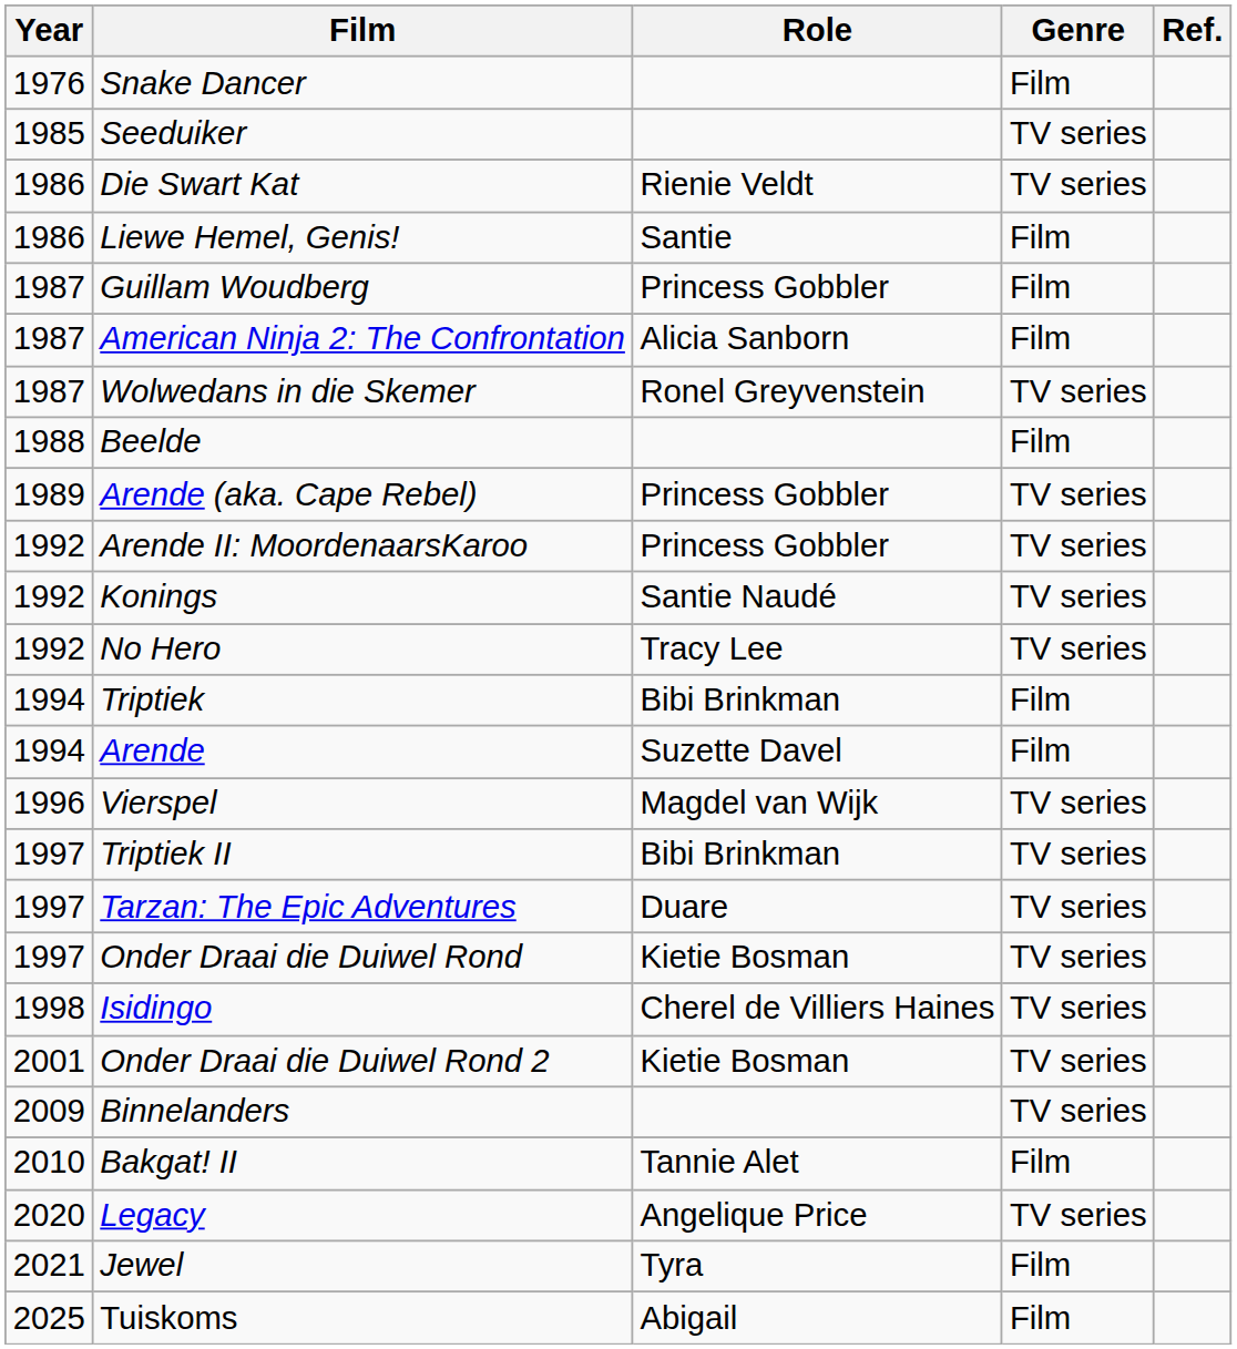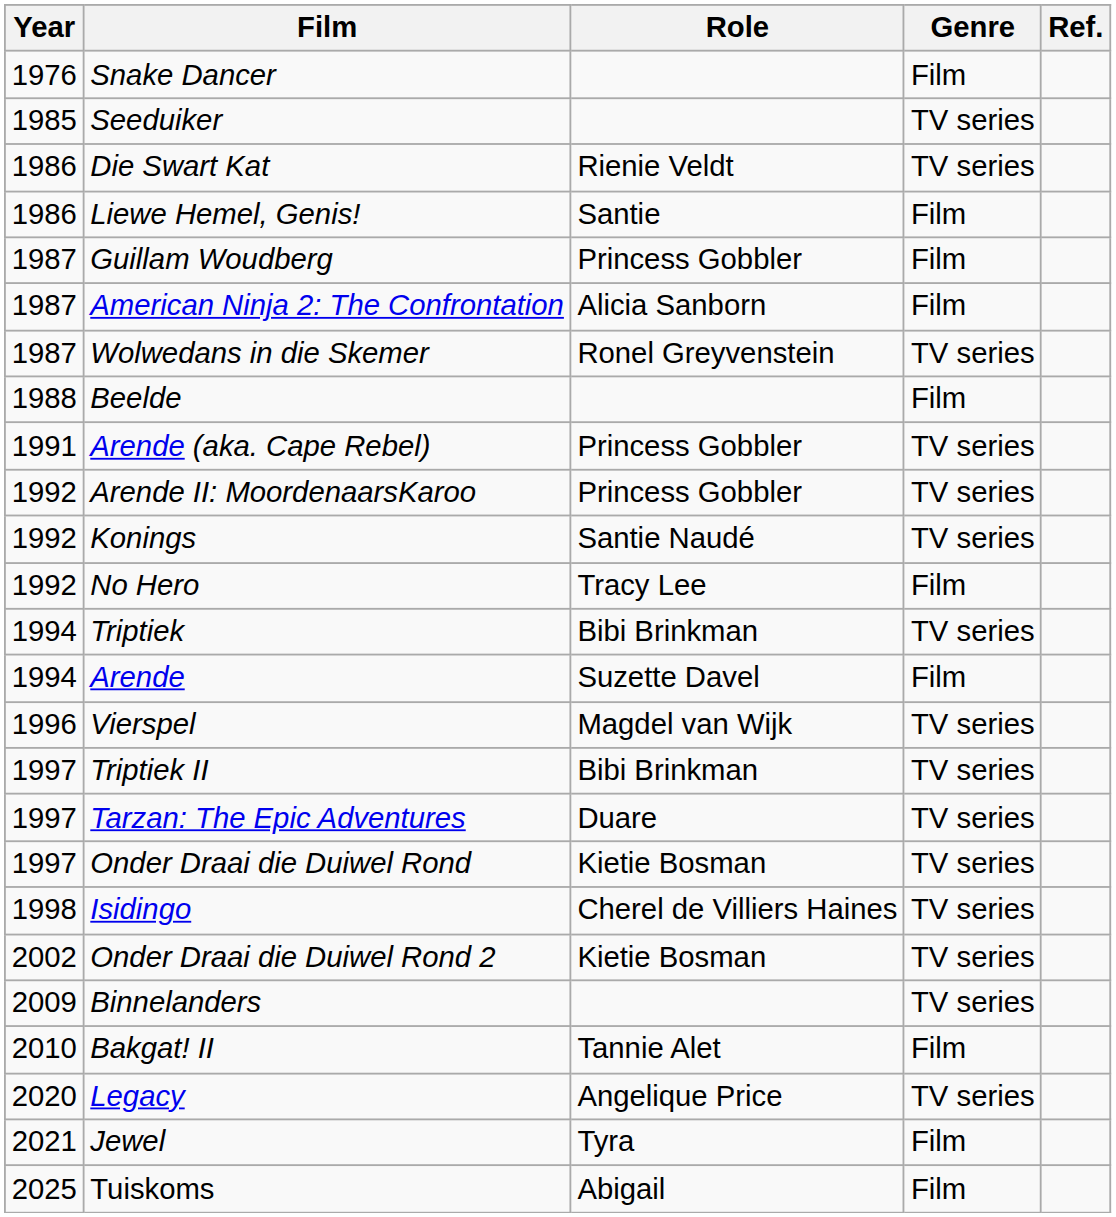 <table class="wikitable">
 <tr>
 <th>Year</th>
 <th>Film</th>
 <th>Role</th>
 <th>Genre</th>
 <th>Ref.</th>
 </tr>
 <tr>
 <td>1976</td>
 <td><em>Snake Dancer</em></td>
 <td></td>
 <td>Film</td>
 <td></td>
 </tr>
 <tr>
 <td>1985</td>
 <td><em>Seeduiker</em></td>
 <td></td>
 <td>TV series</td>
 <td></td>
 </tr>
 <tr>
 <td>1986</td>
 <td><em>Die Swart Kat</em></td>
 <td>Rienie Veldt</td>
 <td>TV series</td>
 <td></td>
 </tr>
 <tr>
 <td>1986</td>
 <td><em>Liewe Hemel, Genis!</em></td>
 <td>Santie</td>
 <td>Film</td>
 <td></td>
 </tr>
 <tr>
 <td>1987</td>
 <td><em>Guillam Woudberg</em></td>
 <td>Princess Gobbler</td>
 <td>Film</td>
 <td></td>
 </tr>
 <tr>
 <td>1987</td>
 <td><em><a href='#'>American Ninja 2: The Confrontation</a></em></td>
 <td>Alicia Sanborn</td>
 <td>Film</td>
 <td></td>
 </tr>
 <tr>
 <td>1987</td>
 <td><em>Wolwedans in die Skemer</em></td>
 <td>Ronel Greyvenstein</td>
 <td>TV series</td>
 <td></td>
 </tr>
 <tr>
 <td>1988</td>
 <td><em>Beelde</em></td>
 <td></td>
 <td>Film</td>
 <td></td>
 </tr>
 <tr>
-<td>1989</td>
+<td>1991</td>
 <td><em><a href='#'>Arende</a> (aka. Cape Rebel)</em></td>
 <td>Princess Gobbler</td>
 <td>TV series</td>
 <td></td>
 </tr>
 <tr>
 <td>1992</td>
 <td><em>Arende II: MoordenaarsKaroo</em></td>
 <td>Princess Gobbler</td>
 <td>TV series</td>
 <td></td>
 </tr>
 <tr>
 <td>1992</td>
 <td><em>Konings</em></td>
 <td>Santie Naudé</td>
 <td>TV series</td>
 <td></td>
 </tr>
 <tr>
 <td>1992</td>
 <td><em>No Hero</em></td>
 <td>Tracy Lee</td>
-<td>TV series</td>
+<td>Film</td>
 <td></td>
 </tr>
 <tr>
 <td>1994</td>
 <td><em>Triptiek</em></td>
 <td>Bibi Brinkman</td>
-<td>Film</td>
+<td>TV series</td>
 <td></td>
 </tr>
 <tr>
 <td>1994</td>
 <td><em><a href='#'>Arende</a></em></td>
 <td>Suzette Davel</td>
 <td>Film</td>
 <td></td>
 </tr>
 <tr>
 <td>1996</td>
 <td><em>Vierspel</em></td>
 <td>Magdel van Wijk</td>
 <td>TV series</td>
 <td></td>
 </tr>
 <tr>
 <td>1997</td>
 <td><em>Triptiek II</em></td>
 <td>Bibi Brinkman</td>
 <td>TV series</td>
 <td></td>
 </tr>
 <tr>
 <td>1997</td>
 <td><em><a href='#'>Tarzan: The Epic Adventures</a></em></td>
 <td>Duare</td>
 <td>TV series</td>
 <td></td>
 </tr>
 <tr>
 <td>1997</td>
 <td><em>Onder Draai die Duiwel Rond</em></td>
 <td>Kietie Bosman</td>
 <td>TV series</td>
 <td></td>
 </tr>
 <tr>
 <td>1998</td>
 <td><em><a href='#'>Isidingo</a></em></td>
 <td>Cherel de Villiers Haines</td>
 <td>TV series</td>
 <td></td>
 </tr>
 <tr>
-<td>2001</td>
+<td>2002</td>
 <td><em>Onder Draai die Duiwel Rond 2</em></td>
 <td>Kietie Bosman</td>
 <td>TV series</td>
 <td></td>
 </tr>
 <tr>
 <td>2009</td>
 <td><em>Binnelanders</em></td>
 <td></td>
 <td>TV series</td>
 <td></td>
 </tr>
 <tr>
 <td>2010</td>
 <td><em>Bakgat! II</em></td>
 <td>Tannie Alet</td>
 <td>Film</td>
 <td></td>
 </tr>
 <tr>
 <td>2020</td>
 <td><em><a href='#'>Legacy</a></em></td>
 <td>Angelique Price</td>
 <td>TV series</td>
 <td></td>
 </tr>
 <tr>
 <td>2021</td>
 <td><em>Jewel</em></td>
 <td>Tyra</td>
 <td>Film</td>
 <td></td>
 </tr>
 <tr>
 <td>2025</td>
 <td>Tuiskoms</td>
 <td>Abigail</td>
 <td>Film</td>
 <td></td>
 </tr>
 </table>
